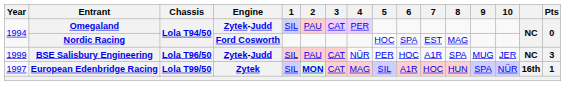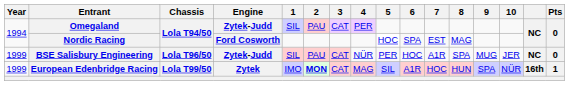 <table class="wikitable" style="text-align:center; font-size:90%">
 <tr>
 <th>Year</th>
 <th>Entrant</th>
 <th>Chassis</th>
 <th>Engine</th>
 <th>1</th>
 <th>2</th>
 <th>3</th>
 <th>4</th>
 <th>5</th>
 <th>6</th>
 <th>7</th>
 <th>8</th>
 <th>9</th>
 <th>10</th>
 <th></th>
 <th>Pts</th>
 </tr>
 <tr>
 <td rowspan=2><a href='#'>1994</a></td>
 <th><a href='#'>Omegaland</a></th>
 <th rowspan=2><a href='#'>Lola T94/50</a></th>
 <th><a href='#'>Zytek</a>-<a href='#'>Judd</a></th>
 <td style="background:#CFCFFF;"><a href='#'>SIL</a><br></td>
 <td style="background:#FFCFCF;"><a href='#'>PAU</a><br></td>
 <td style="background:#EFCFFF;"><a href='#'>CAT</a><br></td>
 <td style="background:#EFCFFF;"><a href='#'>PER</a><br></td>
 <td></td>
 <td></td>
 <td></td>
 <td></td>
 <td></td>
 <td></td>
 <th rowspan=2>NC</th>
 <th rowspan=2>0</th>
 </tr>
 <tr>
 <th><a href='#'>Nordic Racing</a></th>
 <th><a href='#'>Ford Cosworth</a></th>
 <td></td>
 <td></td>
 <td></td>
 <td></td>
 <td style="background:#FFFFFF;"><a href='#'>HOC</a><br></td>
 <td><a href='#'>SPA</a></td>
 <td><a href='#'>EST</a></td>
 <td><a href='#'>MAG</a></td>
 <td></td>
 <td></td>
 </tr>
 <tr>
 <td><a href='#'>1999</a></td>
 <th><a href='#'>BSE Salisbury Engineering</a></th>
 <th><a href='#'>Lola T96/50</a></th>
 <th><a href='#'>Zytek</a>-<a href='#'>Judd</a></th>
 <td style="background:#FFCFCF;"><a href='#'>SIL</a><br></td>
 <td style="background:#FFCFCF;"><a href='#'>PAU</a><br></td>
 <td style="background:#FFCFCF;"><a href='#'>CAT</a><br></td>
 <td><a href='#'>NÜR</a></td>
 <td><a href='#'>PER</a></td>
 <td><a href='#'>HOC</a></td>
 <td><a href='#'>A1R</a></td>
 <td><a href='#'>SPA</a></td>
 <td><a href='#'>MUG</a></td>
 <td><a href='#'>JER</a></td>
 <th>NC</th>
-<th>3</th>
+<th>0</th>
 </tr>
 <tr>
-<td><a href='#'>1997</a></td>
+<td><a href='#'>1999</a></td>
 <th><a href='#'>European Edenbridge Racing</a></th>
 <th><a href='#'>Lola T99/50</a></th>
 <th><a href='#'>Zytek</a></th>
-<td style="background:#CFCFFF;"><a href='#'>SIL</a><br></td>
+<td style="background:#CFCFFF;"><a href='#'>IMO</a><br></td>
 <td style="background:#DFFFDF;"><strong><a href='#'>MON</a><br></strong></td>
 <td style="background:#FFCFCF;"><a href='#'>CAT</a><br></td>
 <td style="background:#FFCFCF;"><a href='#'>MAG</a><br></td>
 <td style="background:#CFCFFF;"><a href='#'>SIL</a><br></td>
 <td style="background:#FFCFCF;"><a href='#'>A1R</a><br></td>
 <td style="background:#FFCFCF;"><a href='#'>HOC</a><br></td>
 <td style="background:#FFCFCF;"><a href='#'>HUN</a><br></td>
 <td style="background:#CFCFFF;"><a href='#'>SPA</a><br></td>
 <td style="background:#CFCFFF;"><a href='#'>NÜR</a><br></td>
 <th>16th</th>
 <th>1</th>
 </tr>
 <tr>
 <th colspan="16"></th>
 </tr>
 </table>
